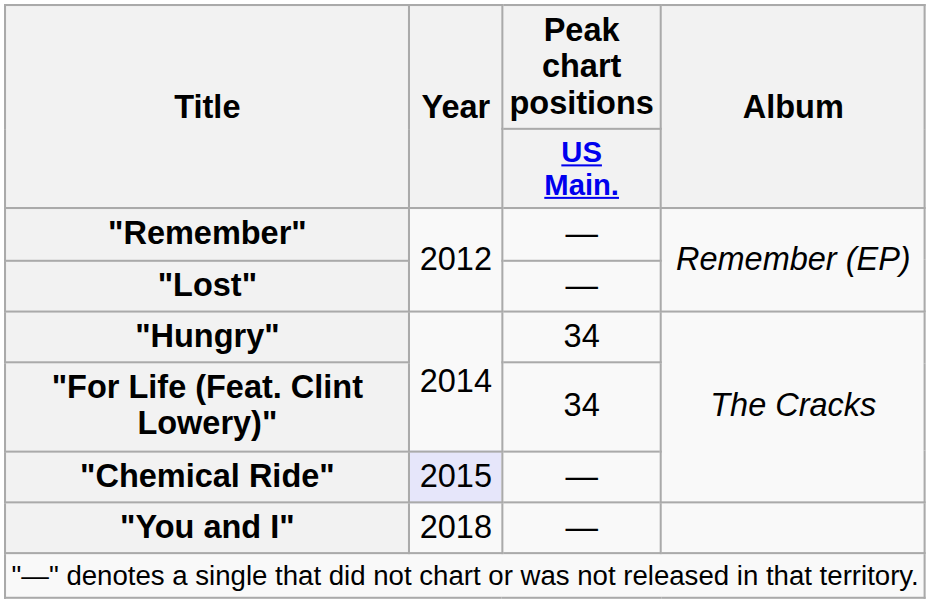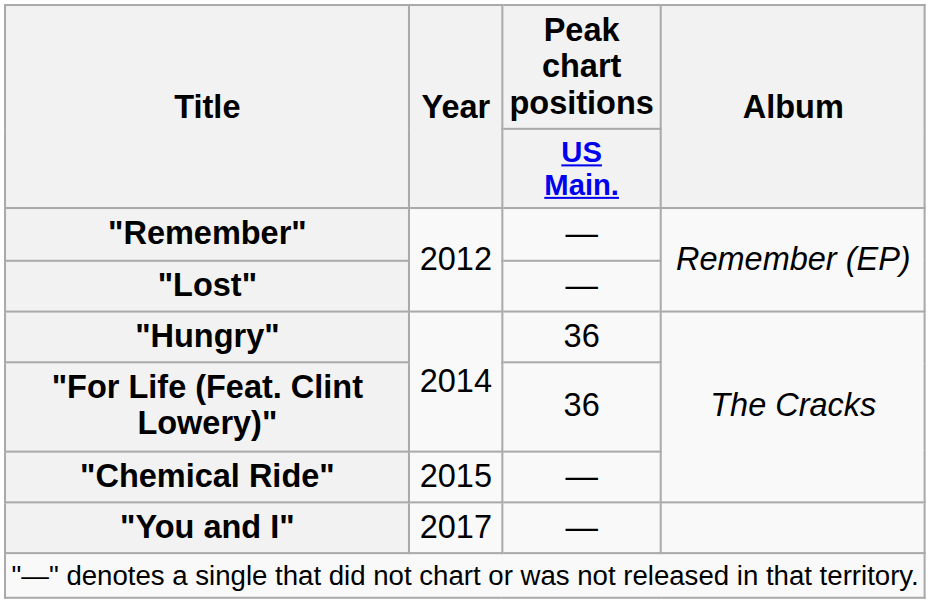 <table class="wikitable plainrowheaders" style="text-align:center;">
 <tr>
 <th scope="col" rowspan="2" style="width:12em;">Title</th>
 <th scope="col" rowspan="2">Year</th>
 <th scope="col">Peak chart positions</th>
 <th scope="col" rowspan="2">Album</th>
 </tr>
 <tr>
 <th scope="col" style="width:3em;font-size:90%;"><a href='#'>US<br>Main.</a><br></th>
 </tr>
 <tr>
 <th scope="row">"Remember"</th>
 <td rowspan="2">2012</td>
 <td>—</td>
 <td rowspan="2"><em>Remember (EP)</em></td>
 </tr>
 <tr>
 <th scope="row">"Lost"</th>
 <td>—</td>
 </tr>
 <tr>
 <th scope="row">"Hungry"</th>
 <td rowspan="2">2014</td>
-<td>34</td>
+<td>36</td>
 <td rowspan="3"><em> The Cracks </em></td>
 </tr>
 <tr>
 <th scope="row">"For Life (Feat. Clint Lowery)"</th>
-<td>34</td>
+<td>36</td>
 </tr>
 <tr>
 <th scope="row">"Chemical Ride"</th>
-<td style="background: lavender;">2015</td>
+<td>2015</td>
 <td>—</td>
 </tr>
 <tr>
 <th scope="row">"You and I"</th>
-<td>2018</td>
+<td>2017</td>
 <td>—</td>
 <td></td>
 </tr>
 <tr>
 <td colspan="7" style="font-size:85%">"—" denotes a single that did not chart or was not released in that territory.</td>
 </tr>
 </table>
